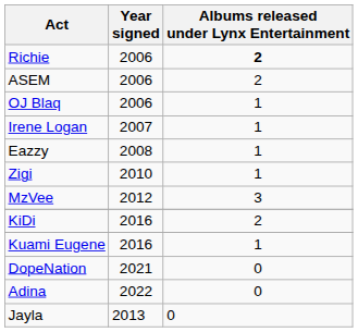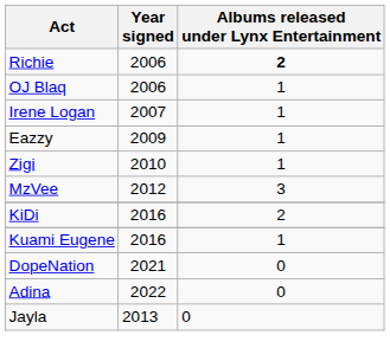 <table class="wikitable">
 <tr>
 <th>Act</th>
 <th>Year<br>signed</th>
 <th>Albums released<br>under Lynx Entertainment</th>
 </tr>
 <tr>
 <td><a href='#'>Richie</a></td>
 <td style="text-align:center;">2006</td>
 <td style="text-align:center;"><strong>2</strong></td>
-</tr>
-<tr>
-<td>ASEM</td>
-<td style="text-align:center;">2006</td>
-<td style="text-align:center;">2</td>
 </tr>
 <tr>
 <td><a href='#'>OJ Blaq</a></td>
 <td style="text-align:center;">2006</td>
 <td style="text-align:center;">1</td>
 </tr>
 <tr>
 <td><a href='#'>Irene Logan</a></td>
 <td style="text-align:center;">2007</td>
 <td style="text-align:center;">1</td>
 </tr>
 <tr>
 <td>Eazzy</td>
-<td style="text-align:center;">2008</td>
+<td style="text-align:center;">2009</td>
 <td style="text-align:center;">1</td>
 </tr>
 <tr>
 <td><a href='#'>Zigi</a></td>
 <td style="text-align:center;">2010</td>
 <td style="text-align:center;">1</td>
 </tr>
 <tr>
 <td><a href='#'>MzVee</a></td>
 <td style="text-align:center;">2012</td>
 <td style="text-align:center;">3</td>
 </tr>
 <tr>
 </tr>
 <tr>
 <td><a href='#'>KiDi</a></td>
 <td style="text-align:center;">2016</td>
 <td style="text-align:center;">2</td>
 </tr>
 <tr>
 </tr>
 <tr>
 <td><a href='#'>Kuami Eugene</a></td>
 <td style="text-align:center;">2016</td>
 <td style="text-align:center;">1</td>
 </tr>
 <tr>
 <td><a href='#'>DopeNation</a></td>
 <td style="text-align:center;">2021</td>
 <td style="text-align:center;">0</td>
 </tr>
 <tr>
 <td><a href='#'>Adina</a></td>
 <td style="text-align:center;">2022</td>
 <td style="text-align:center;">0</td>
 </tr>
 <tr>
 <td>Jayla</td>
 <td>2013</td>
 <td>0</td>
 </tr>
 </table>
